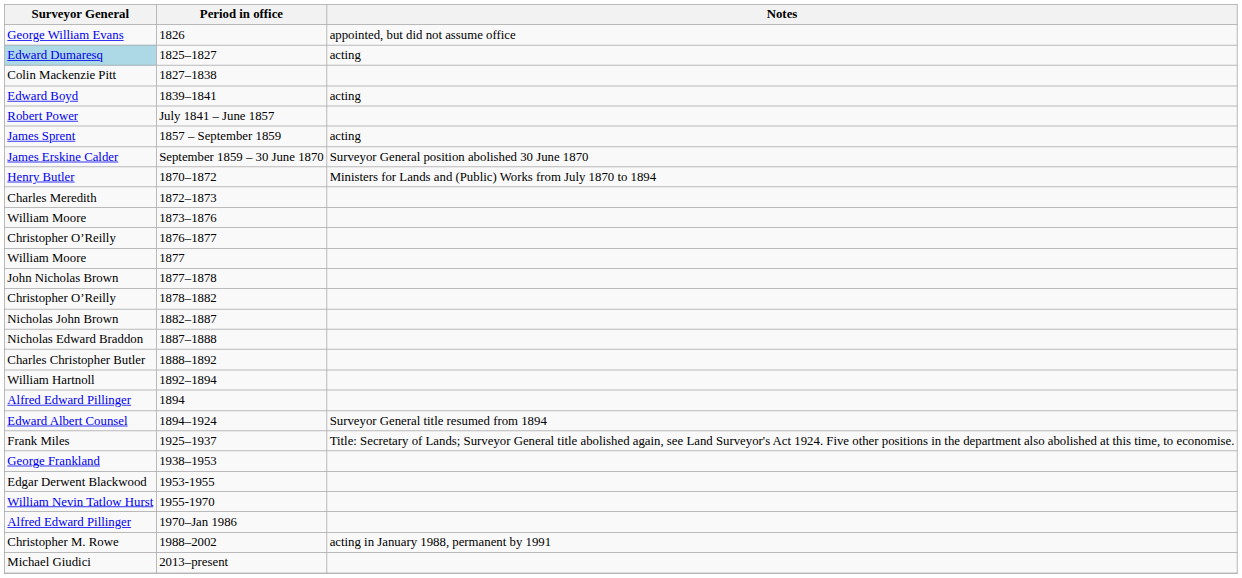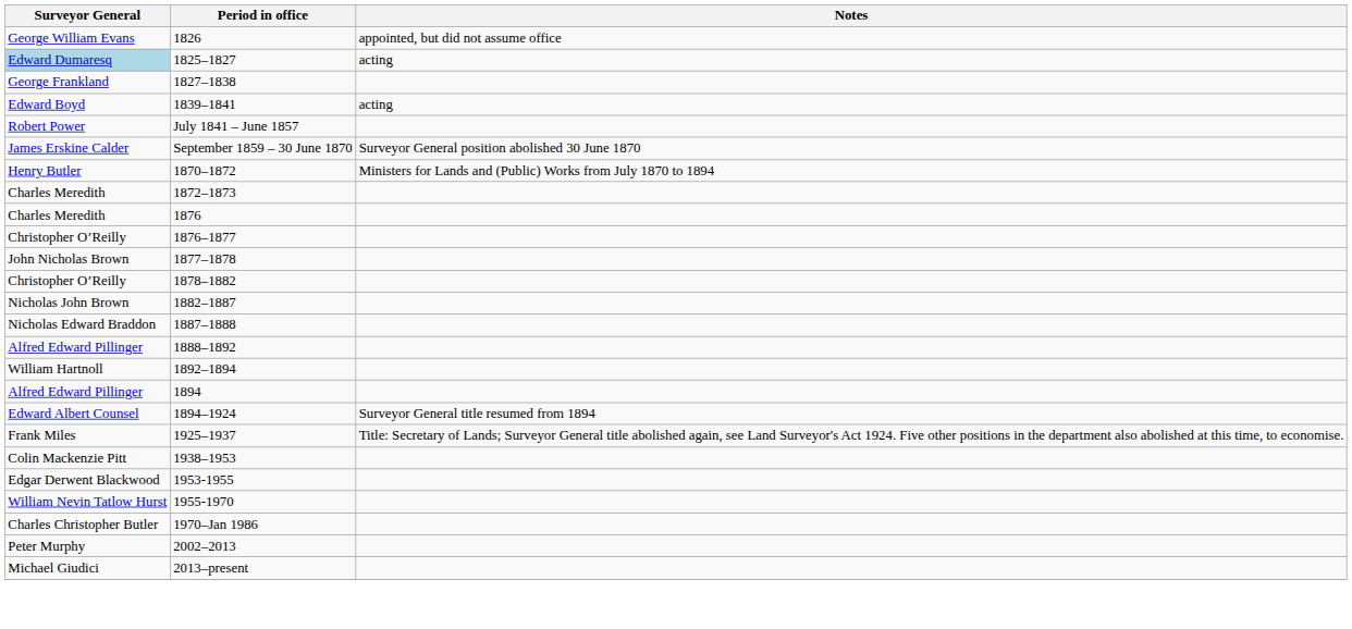 <table class="wikitable">
 <tr>
 <th>Surveyor General</th>
 <th>Period in office</th>
 <th>Notes</th>
 </tr>
 <tr>
 <td><a href='#'>George William Evans</a></td>
 <td>1826</td>
 <td>appointed, but did not assume office</td>
 </tr>
 <tr>
 <td style="background: lightblue;"><a href='#'>Edward Dumaresq</a></td>
 <td>1825–1827</td>
 <td>acting</td>
 </tr>
 <tr>
-<td>Colin Mackenzie Pitt</td>
+<td><a href='#'>George Frankland</a></td>
 <td>1827–1838</td>
 <td></td>
 </tr>
 <tr>
 <td><a href='#'>Edward Boyd</a></td>
 <td>1839–1841</td>
 <td>acting</td>
 </tr>
 <tr>
 <td><a href='#'>Robert Power</a></td>
 <td>July 1841 – June 1857</td>
 <td></td>
-</tr>
-<tr>
-<td><a href='#'>James Sprent</a></td>
-<td>1857 – September 1859</td>
-<td>acting</td>
 </tr>
 <tr>
 <td><a href='#'>James Erskine Calder</a></td>
 <td>September 1859 – 30 June 1870</td>
 <td>Surveyor General position abolished 30 June 1870</td>
 </tr>
 <tr>
 <td><a href='#'>Henry Butler</a></td>
 <td>1870–1872</td>
 <td>Ministers for Lands and (Public) Works from July 1870 to 1894</td>
 </tr>
 <tr>
 <td>Charles Meredith</td>
 <td>1872–1873</td>
 <td></td>
 </tr>
 <tr>
-<td>William Moore</td>
-<td>1873–1876</td>
+<td>Charles Meredith</td>
+<td>1876</td>
 <td></td>
 </tr>
 <tr>
 <td>Christopher O’Reilly</td>
 <td>1876–1877</td>
-<td></td>
-</tr>
-<tr>
-<td>William Moore</td>
-<td>1877</td>
 <td></td>
 </tr>
 <tr>
 <td>John Nicholas Brown</td>
 <td>1877–1878</td>
 <td></td>
 </tr>
 <tr>
 <td>Christopher O’Reilly</td>
 <td>1878–1882</td>
 <td></td>
 </tr>
 <tr>
 <td>Nicholas John Brown</td>
 <td>1882–1887</td>
 <td></td>
 </tr>
 <tr>
 <td>Nicholas Edward Braddon</td>
 <td>1887–1888</td>
 <td></td>
 </tr>
 <tr>
-<td>Charles Christopher Butler</td>
+<td><a href='#'>Alfred Edward Pillinger</a></td>
 <td>1888–1892</td>
 <td></td>
 </tr>
 <tr>
 <td>William Hartnoll</td>
 <td>1892–1894</td>
 <td></td>
 </tr>
 <tr>
 <td><a href='#'>Alfred Edward Pillinger</a></td>
 <td>1894</td>
 <td></td>
 </tr>
 <tr>
 <td><a href='#'>Edward Albert Counsel</a></td>
 <td>1894–1924</td>
 <td>Surveyor General title resumed from 1894</td>
 </tr>
 <tr>
 <td>Frank Miles</td>
 <td>1925–1937</td>
 <td>Title: Secretary of Lands; Surveyor General title abolished again, see Land Surveyor's Act 1924.  Five other positions in the department also abolished at this time, to economise.</td>
 </tr>
 <tr>
-<td><a href='#'>George Frankland</a></td>
+<td>Colin Mackenzie Pitt</td>
 <td>1938–1953</td>
 <td></td>
 </tr>
 <tr>
 <td>Edgar Derwent Blackwood</td>
 <td>1953-1955</td>
 <td></td>
 </tr>
 <tr>
 <td><a href='#'>William Nevin Tatlow Hurst</a></td>
 <td>1955-1970</td>
 <td></td>
 </tr>
 <tr>
-<td><a href='#'>Alfred Edward Pillinger</a></td>
+<td>Charles Christopher Butler</td>
 <td>1970–Jan 1986</td>
 <td></td>
 </tr>
 <tr>
-<td>Christopher M. Rowe</td>
-<td>1988–2002</td>
-<td>acting in January 1988, permanent by 1991</td>
+<td>Peter Murphy</td>
+<td>2002–2013</td>
+<td></td>
 </tr>
 <tr>
 <td>Michael Giudici</td>
 <td>2013–present</td>
 <td></td>
 </tr>
 <tr>
 </tr>
 </table>
